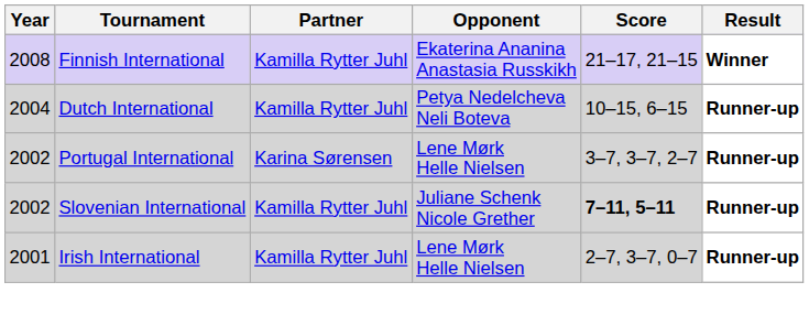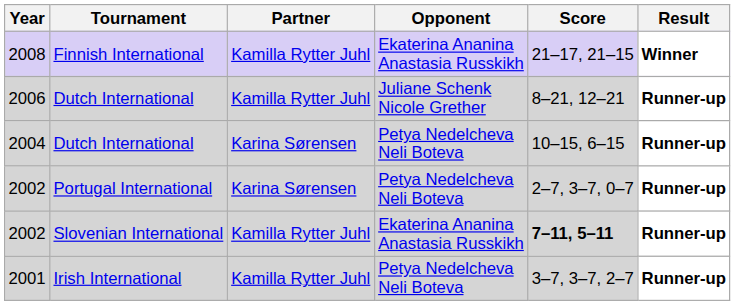 <table class="sortable wikitable" style="font-size: 90%;">
 <tr>
 <th>Year</th>
 <th>Tournament</th>
 <th>Partner</th>
 <th>Opponent</th>
 <th>Score</th>
 <th>Result</th>
 </tr>
 <tr style="background:#D8CEF6">
 <td align="center">2008</td>
 <td align="left"><a href='#'>Finnish International</a></td>
 <td align="left"> <a href='#'>Kamilla Rytter Juhl</a></td>
 <td align="left"> <a href='#'>Ekaterina Ananina</a><br> <a href='#'>Anastasia Russkikh</a></td>
 <td align="left">21–17, 21–15</td>
 <td style="text-align:left; background:white"> <strong>Winner</strong></td>
 </tr>
 <tr style="background:#D5D5D5">
+<td align="center">2006</td>
+<td align="left"><a href='#'>Dutch International</a></td>
+<td align="left"> <a href='#'>Kamilla Rytter Juhl</a></td>
+<td align="left"> <a href='#'>Juliane Schenk</a><br> <a href='#'>Nicole Grether</a></td>
+<td align="left">8–21, 12–21</td>
+<td style="text-align:left; background:white"> <strong>Runner-up</strong></td>
+</tr>
+<tr style="background:#D5D5D5">
 <td align="center">2004</td>
 <td align="left"><a href='#'>Dutch International</a></td>
-<td align="left"> <a href='#'>Kamilla Rytter Juhl</a></td>
+<td align="left"> <a href='#'>Karina Sørensen</a></td>
 <td align="left"> <a href='#'>Petya Nedelcheva</a><br> <a href='#'>Neli Boteva</a></td>
 <td align="left">10–15, 6–15</td>
 <td style="text-align:left; background:white"> <strong>Runner-up</strong></td>
 </tr>
 <tr style="background:#D5D5D5">
 <td align="center">2002</td>
 <td align="left"><a href='#'>Portugal International</a></td>
 <td align="left"> <a href='#'>Karina Sørensen</a></td>
-<td align="left"> <a href='#'>Lene Mørk</a><br> <a href='#'>Helle Nielsen</a></td>
-<td align="left">3–7, 3–7, 2–7</td>
+<td align="left"> <a href='#'>Petya Nedelcheva</a><br> <a href='#'>Neli Boteva</a></td>
+<td align="left">2–7, 3–7, 0–7</td>
 <td style="text-align:left; background:white"> <strong>Runner-up</strong></td>
 </tr>
 <tr style="background:#D5D5D5">
 <td align="center">2002</td>
 <td align="left"><a href='#'>Slovenian International</a></td>
 <td align="left"> <a href='#'>Kamilla Rytter Juhl</a></td>
-<td align="left"> <a href='#'>Juliane Schenk</a><br> <a href='#'>Nicole Grether</a></td>
+<td align="left"> <a href='#'>Ekaterina Ananina</a><br> <a href='#'>Anastasia Russkikh</a></td>
 <td align="left"><strong>7–11, 5–11</strong></td>
 <td style="text-align:left; background:white"> <strong>Runner-up</strong></td>
 </tr>
 <tr style="background:#D5D5D5">
 <td align="center">2001</td>
 <td align="left"><a href='#'>Irish International</a></td>
 <td align="left"> <a href='#'>Kamilla Rytter Juhl</a></td>
-<td align="left"> <a href='#'>Lene Mørk</a><br> <a href='#'>Helle Nielsen</a></td>
-<td align="left">2–7, 3–7, 0–7</td>
+<td align="left"> <a href='#'>Petya Nedelcheva</a><br> <a href='#'>Neli Boteva</a></td>
+<td align="left">3–7, 3–7, 2–7</td>
 <td style="text-align:left; background:white"> <strong>Runner-up</strong></td>
 </tr>
 </table>
